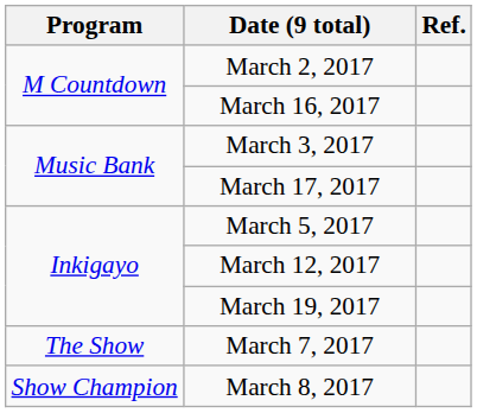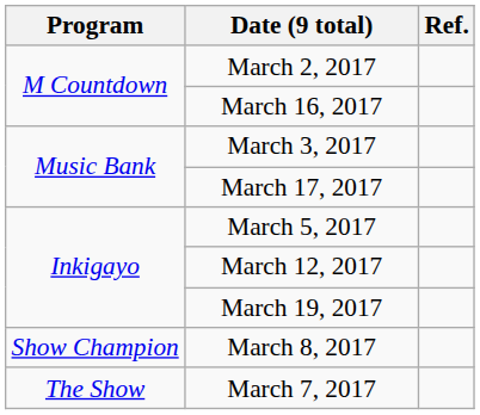 <table class="wikitable" style="text-align:center">
 <tr>
 <th>Program</th>
 <th width="140">Date (9 total)</th>
 <th>Ref.</th>
 </tr>
 <tr>
 <td rowspan="2"><em><a href='#'>M Countdown</a></em></td>
 <td>March 2, 2017</td>
 <td></td>
 </tr>
 <tr>
 <td>March 16, 2017</td>
 <td></td>
 </tr>
 <tr>
 <td rowspan="2"><em><a href='#'>Music Bank</a></em></td>
 <td>March 3, 2017</td>
 <td></td>
 </tr>
 <tr>
 <td>March 17, 2017</td>
 <td></td>
 </tr>
 <tr>
 <td rowspan="3"><em><a href='#'>Inkigayo</a></em></td>
 <td>March 5, 2017</td>
 <td></td>
 </tr>
 <tr>
 <td>March 12, 2017</td>
 <td></td>
 </tr>
 <tr>
 <td>March 19, 2017</td>
 <td></td>
 </tr>
 <tr>
+<td><em><a href='#'>Show Champion</a></em></td>
+<td>March 8, 2017</td>
+<td></td>
+</tr>
+<tr>
 <td><em><a href='#'>The Show</a></em></td>
 <td>March 7, 2017</td>
 <td></td>
 </tr>
-<tr>
-<td><em><a href='#'>Show Champion</a></em></td>
-<td>March 8, 2017</td>
-<td></td>
-</tr>
 </table>
